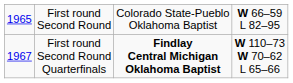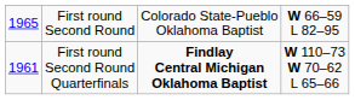 <table class="wikitable">
 <tr align="center">
 <td><a href='#'>1965</a></td>
 <td>First round<br>Second Round</td>
 <td>Colorado State-Pueblo<br>Oklahoma Baptist</td>
 <td><strong>W</strong> 66–59<br>L 82–95</td>
 </tr>
 <tr align="center">
-<td><a href='#'>1967</a></td>
+<td><a href='#'>1961</a></td>
 <td>First round<br>Second Round<br>Quarterfinals</td>
 <td><strong>Findlay<br>Central Michigan<br>Oklahoma Baptist</strong></td>
 <td><strong>W</strong> 110–73<br><strong>W</strong> 70–62<br>L 65–66</td>
 </tr>
 </table>
